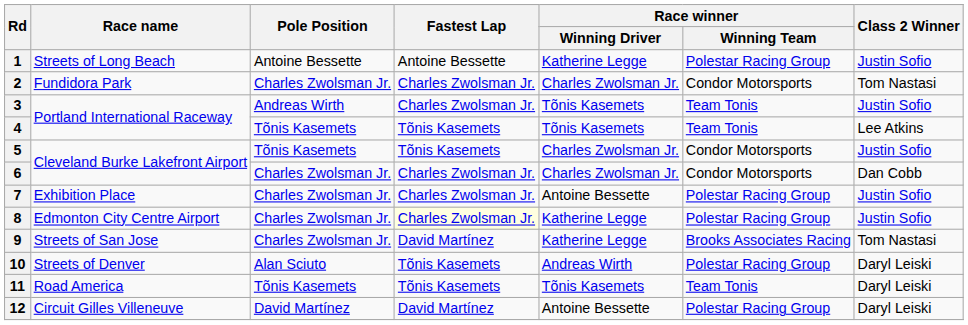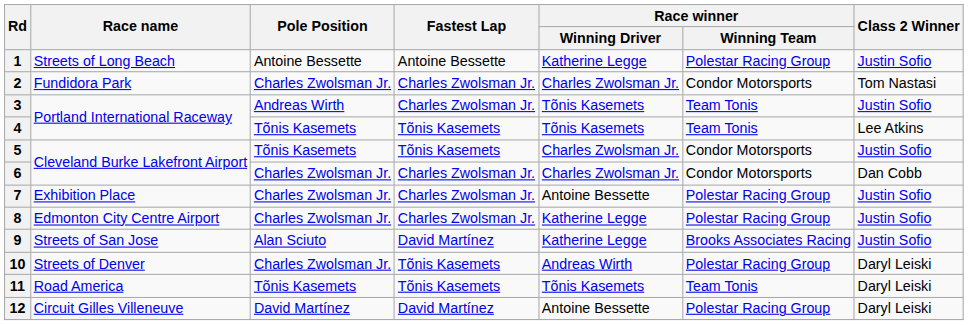 <table class="wikitable" style="font-size: 85%;">
 <tr>
 <th rowspan="2">Rd</th>
 <th rowspan="2">Race name</th>
 <th rowspan="2">Pole Position</th>
 <th rowspan="2">Fastest Lap</th>
 <th colspan="2">Race winner</th>
 <th rowspan="2">Class 2 Winner</th>
 </tr>
 <tr>
 <th>Winning Driver</th>
 <th>Winning Team</th>
 </tr>
 <tr>
 <th>1</th>
 <td><a href='#'>Streets of Long Beach</a></td>
 <td> Antoine Bessette</td>
 <td> Antoine Bessette</td>
 <td> <a href='#'>Katherine Legge</a></td>
 <td><a href='#'>Polestar Racing Group</a></td>
 <td> <a href='#'>Justin Sofio</a></td>
 </tr>
 <tr>
 <th>2</th>
 <td><a href='#'>Fundidora Park</a></td>
 <td> <a href='#'>Charles Zwolsman Jr.</a></td>
 <td> <a href='#'>Charles Zwolsman Jr.</a></td>
 <td> <a href='#'>Charles Zwolsman Jr.</a></td>
 <td>Condor Motorsports</td>
 <td> Tom Nastasi</td>
 </tr>
 <tr>
 <th>3</th>
 <td rowspan="2"><a href='#'>Portland International Raceway</a></td>
 <td> <a href='#'>Andreas Wirth</a></td>
 <td> <a href='#'>Charles Zwolsman Jr.</a></td>
 <td> <a href='#'>Tõnis Kasemets</a></td>
 <td><a href='#'>Team Tonis</a></td>
 <td> <a href='#'>Justin Sofio</a></td>
 </tr>
 <tr>
 <th>4</th>
 <td> <a href='#'>Tõnis Kasemets</a></td>
 <td> <a href='#'>Tõnis Kasemets</a></td>
 <td> <a href='#'>Tõnis Kasemets</a></td>
 <td><a href='#'>Team Tonis</a></td>
 <td> Lee Atkins</td>
 </tr>
 <tr>
 <th>5</th>
 <td rowspan="2"><a href='#'>Cleveland Burke Lakefront Airport</a></td>
 <td> <a href='#'>Tõnis Kasemets</a></td>
 <td> <a href='#'>Tõnis Kasemets</a></td>
 <td> <a href='#'>Charles Zwolsman Jr.</a></td>
 <td>Condor Motorsports</td>
 <td> <a href='#'>Justin Sofio</a></td>
 </tr>
 <tr>
 <th>6</th>
 <td> <a href='#'>Charles Zwolsman Jr.</a></td>
 <td> <a href='#'>Charles Zwolsman Jr.</a></td>
 <td> <a href='#'>Charles Zwolsman Jr.</a></td>
 <td>Condor Motorsports</td>
 <td> Dan Cobb</td>
 </tr>
 <tr>
 <th>7</th>
 <td><a href='#'>Exhibition Place</a></td>
 <td> <a href='#'>Charles Zwolsman Jr.</a></td>
 <td> <a href='#'>Charles Zwolsman Jr.</a></td>
 <td> Antoine Bessette</td>
 <td><a href='#'>Polestar Racing Group</a></td>
 <td> <a href='#'>Justin Sofio</a></td>
 </tr>
 <tr>
 <th>8</th>
 <td><a href='#'>Edmonton City Centre Airport</a></td>
 <td> <a href='#'>Charles Zwolsman Jr.</a></td>
-<td style="background: lightyellow;"> <a href='#'>Charles Zwolsman Jr.</a></td>
+<td> <a href='#'>Charles Zwolsman Jr.</a></td>
 <td> <a href='#'>Katherine Legge</a></td>
 <td><a href='#'>Polestar Racing Group</a></td>
 <td> <a href='#'>Justin Sofio</a></td>
 </tr>
 <tr>
 <th>9</th>
 <td><a href='#'>Streets of San Jose</a></td>
-<td> <a href='#'>Charles Zwolsman Jr.</a></td>
+<td> <a href='#'>Alan Sciuto</a></td>
 <td> <a href='#'>David Martínez</a></td>
 <td> <a href='#'>Katherine Legge</a></td>
 <td><a href='#'>Brooks Associates Racing</a></td>
-<td> Tom Nastasi</td>
+<td> <a href='#'>Justin Sofio</a></td>
 </tr>
 <tr>
 <th>10</th>
 <td><a href='#'>Streets of Denver</a></td>
-<td> <a href='#'>Alan Sciuto</a></td>
+<td> <a href='#'>Charles Zwolsman Jr.</a></td>
 <td> <a href='#'>Tõnis Kasemets</a></td>
 <td> <a href='#'>Andreas Wirth</a></td>
 <td><a href='#'>Polestar Racing Group</a></td>
 <td> Daryl Leiski</td>
 </tr>
 <tr>
 <th>11</th>
 <td><a href='#'>Road America</a></td>
 <td> <a href='#'>Tõnis Kasemets</a></td>
 <td> <a href='#'>Tõnis Kasemets</a></td>
 <td> <a href='#'>Tõnis Kasemets</a></td>
 <td><a href='#'>Team Tonis</a></td>
 <td> Daryl Leiski</td>
 </tr>
 <tr>
 <th>12</th>
 <td><a href='#'>Circuit Gilles Villeneuve</a></td>
 <td> <a href='#'>David Martínez</a></td>
 <td> <a href='#'>David Martínez</a></td>
 <td> Antoine Bessette</td>
 <td><a href='#'>Polestar Racing Group</a></td>
 <td> Daryl Leiski</td>
 </tr>
 <tr>
 </tr>
 </table>
